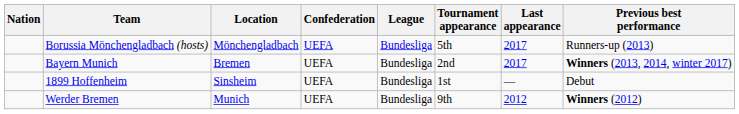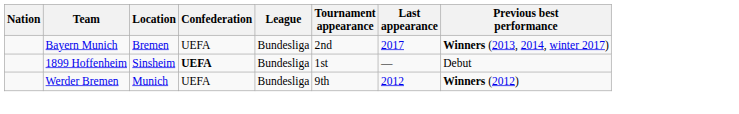 <table class="wikitable sortable">
 <tr>
 <th>Nation</th>
 <th>Team</th>
 <th>Location</th>
 <th>Confederation</th>
 <th>League</th>
 <th>Tournament<br>appearance</th>
 <th>Last<br>appearance</th>
 <th>Previous best<br>performance</th>
-</tr>
-<tr>
-<td></td>
-<td><a href='#'>Borussia Mönchengladbach</a> <em>(hosts)</em></td>
-<td><a href='#'>Mönchengladbach</a></td>
-<td><a href='#'>UEFA</a></td>
-<td><a href='#'>Bundesliga</a></td>
-<td>5th</td>
-<td><a href='#'>2017</a></td>
-<td>Runners-up (<a href='#'>2013</a>)</td>
 </tr>
 <tr>
 <td></td>
 <td><a href='#'>Bayern Munich</a></td>
 <td><a href='#'>Bremen</a></td>
 <td>UEFA</td>
 <td>Bundesliga</td>
 <td>2nd</td>
 <td><a href='#'>2017</a></td>
 <td><strong>Winners</strong> (<a href='#'>2013</a>, <a href='#'>2014</a>, <a href='#'>winter 2017</a>)</td>
 </tr>
 <tr>
 <td></td>
 <td><a href='#'>1899 Hoffenheim</a></td>
 <td><a href='#'>Sinsheim</a></td>
-<td>UEFA</td>
+<td><strong>UEFA</strong></td>
 <td>Bundesliga</td>
 <td>1st</td>
 <td>—</td>
 <td>Debut</td>
 </tr>
 <tr>
 <td></td>
 <td><a href='#'>Werder Bremen</a></td>
 <td><a href='#'>Munich</a></td>
 <td>UEFA</td>
 <td>Bundesliga</td>
 <td>9th</td>
 <td><a href='#'>2012</a></td>
 <td><strong>Winners</strong> (<a href='#'>2012</a>)</td>
 </tr>
 </table>
